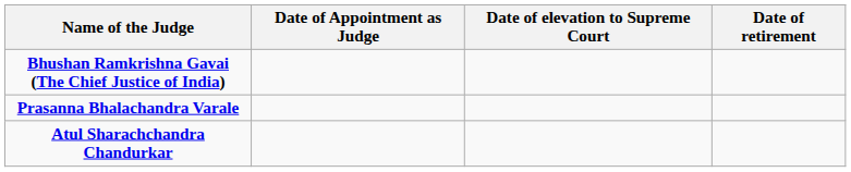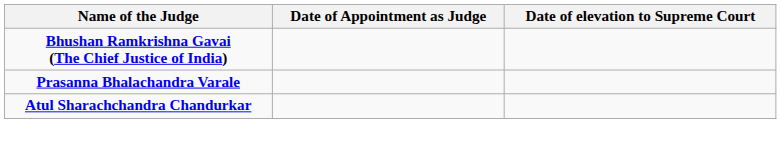 <table class="wikitable sortable static-row-numbers static-row-header" style="text-align:center" width="92%">
 <tr>
 <th>Name of the Judge</th>
 <th>Date of Appointment as Judge</th>
 <th>Date of elevation to Supreme Court</th>
-<th>Date of retirement</th>
 </tr>
 <tr>
 <td><strong><a href='#'>Bhushan Ramkrishna Gavai</a><br>(<a href='#'>The Chief Justice of India</a>)</strong></td>
-<td></td>
 <td></td>
 <td></td>
 </tr>
 <tr>
 <td><a href='#'><strong>Prasanna Bhalachandra Varale</strong></a></td>
 <td></td>
 <td></td>
-<td></td>
 </tr>
 <tr>
 <td><a href='#'><strong>Atul Sharachchandra Chandurkar</strong></a></td>
 <td></td>
 <td></td>
-<td></td>
 </tr>
 </table>
